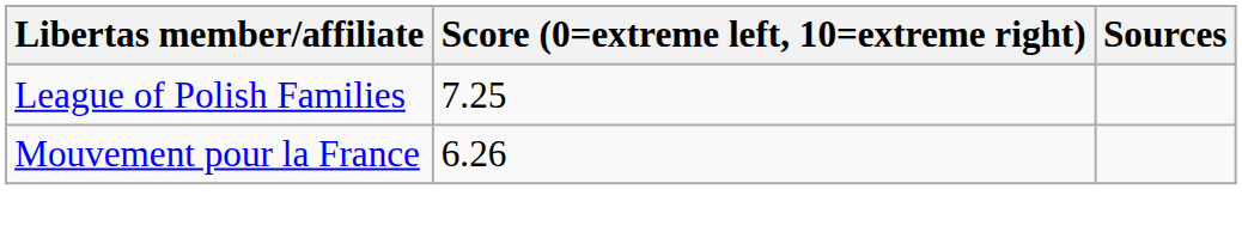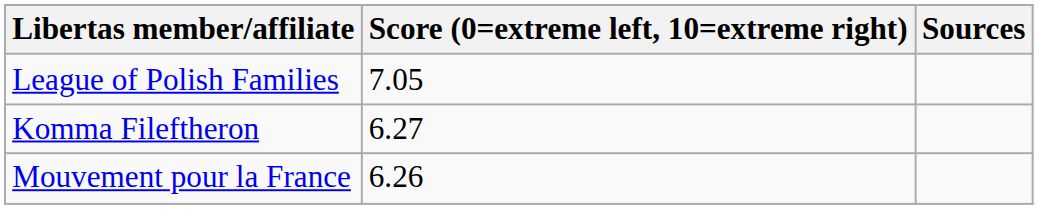 <table class="wikitable">
 <tr>
 <th>Libertas member/affiliate</th>
 <th>Score (0=extreme left, 10=extreme right)</th>
 <th>Sources</th>
 </tr>
 <tr>
 <td><a href='#'>League of Polish Families</a></td>
-<td>7.25</td>
+<td>7.05</td>
+<td></td>
+</tr>
+<tr>
+<td><a href='#'>Komma Fileftheron</a></td>
+<td>6.27</td>
 <td></td>
 </tr>
 <tr>
 <td><a href='#'>Mouvement pour la France</a></td>
 <td>6.26</td>
 <td></td>
 </tr>
 </table>
